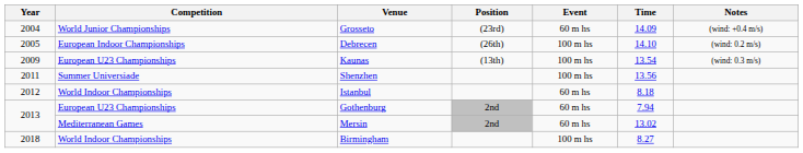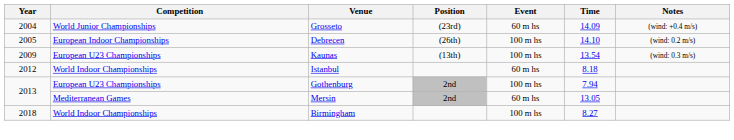 <table class="wikitable sortable" width=60% style="font-size:90%; text-align:center;">
 <tr>
 <th>Year</th>
 <th>Competition</th>
 <th>Venue</th>
 <th>Position</th>
 <th>Event</th>
 <th>Time</th>
 <th>Notes</th>
 </tr>
 <tr>
 <td>2004</td>
 <td align=left><a href='#'>World Junior Championships</a></td>
 <td align=left> <a href='#'>Grosseto</a></td>
 <td> (23rd)</td>
 <td>60 m hs</td>
 <td><a href='#'>14.09</a></td>
 <td><small>(wind: +0.4 m/s)</small></td>
 </tr>
 <tr>
 <td>2005</td>
 <td align=left><a href='#'>European Indoor Championships</a></td>
 <td align=left> <a href='#'>Debrecen</a></td>
 <td> (26th)</td>
 <td>100 m hs</td>
 <td><a href='#'>14.10</a></td>
 <td><small>(wind: 0.2 m/s)</small></td>
 </tr>
 <tr>
 <td>2009</td>
 <td align=left><a href='#'>European U23 Championships</a></td>
 <td align=left> <a href='#'>Kaunas</a></td>
 <td> (13th)</td>
 <td>100 m hs</td>
 <td><a href='#'>13.54</a></td>
 <td><small>(wind: 0.3 m/s)</small></td>
 </tr>
 <tr>
-<td>2011</td>
-<td align=left><a href='#'>Summer Universiade</a></td>
-<td align=left> <a href='#'>Shenzhen</a></td>
-<td></td>
-<td>100 m hs</td>
-<td><a href='#'>13.56</a></td>
-<td></td>
-</tr>
-<tr>
 <td>2012</td>
 <td align=left><a href='#'>World Indoor Championships</a></td>
 <td align=left> <a href='#'>Istanbul</a></td>
 <td></td>
 <td>60 m hs</td>
 <td><a href='#'>8.18</a></td>
 <td></td>
 </tr>
 <tr>
 <td rowspan=2>2013</td>
 <td align=left><a href='#'>European U23 Championships</a></td>
 <td align=left> <a href='#'>Gothenburg</a></td>
 <td bgcolor=silver>2nd</td>
-<td>60 m hs</td>
+<td>100 m hs</td>
 <td><a href='#'>7.94</a></td>
 <td> </td>
 </tr>
 <tr>
 <td align=left><a href='#'>Mediterranean Games</a></td>
 <td align=left> <a href='#'>Mersin</a></td>
 <td bgcolor=silver>2nd</td>
 <td>60 m hs</td>
-<td><a href='#'>13.02</a></td>
+<td><a href='#'>13.05</a></td>
 <td></td>
 </tr>
 <tr>
 <td>2018</td>
 <td align=left><a href='#'>World Indoor Championships</a></td>
 <td align=left> <a href='#'>Birmingham</a></td>
 <td></td>
 <td>100 m hs</td>
 <td><a href='#'>8.27</a></td>
 <td></td>
 </tr>
 </table>
